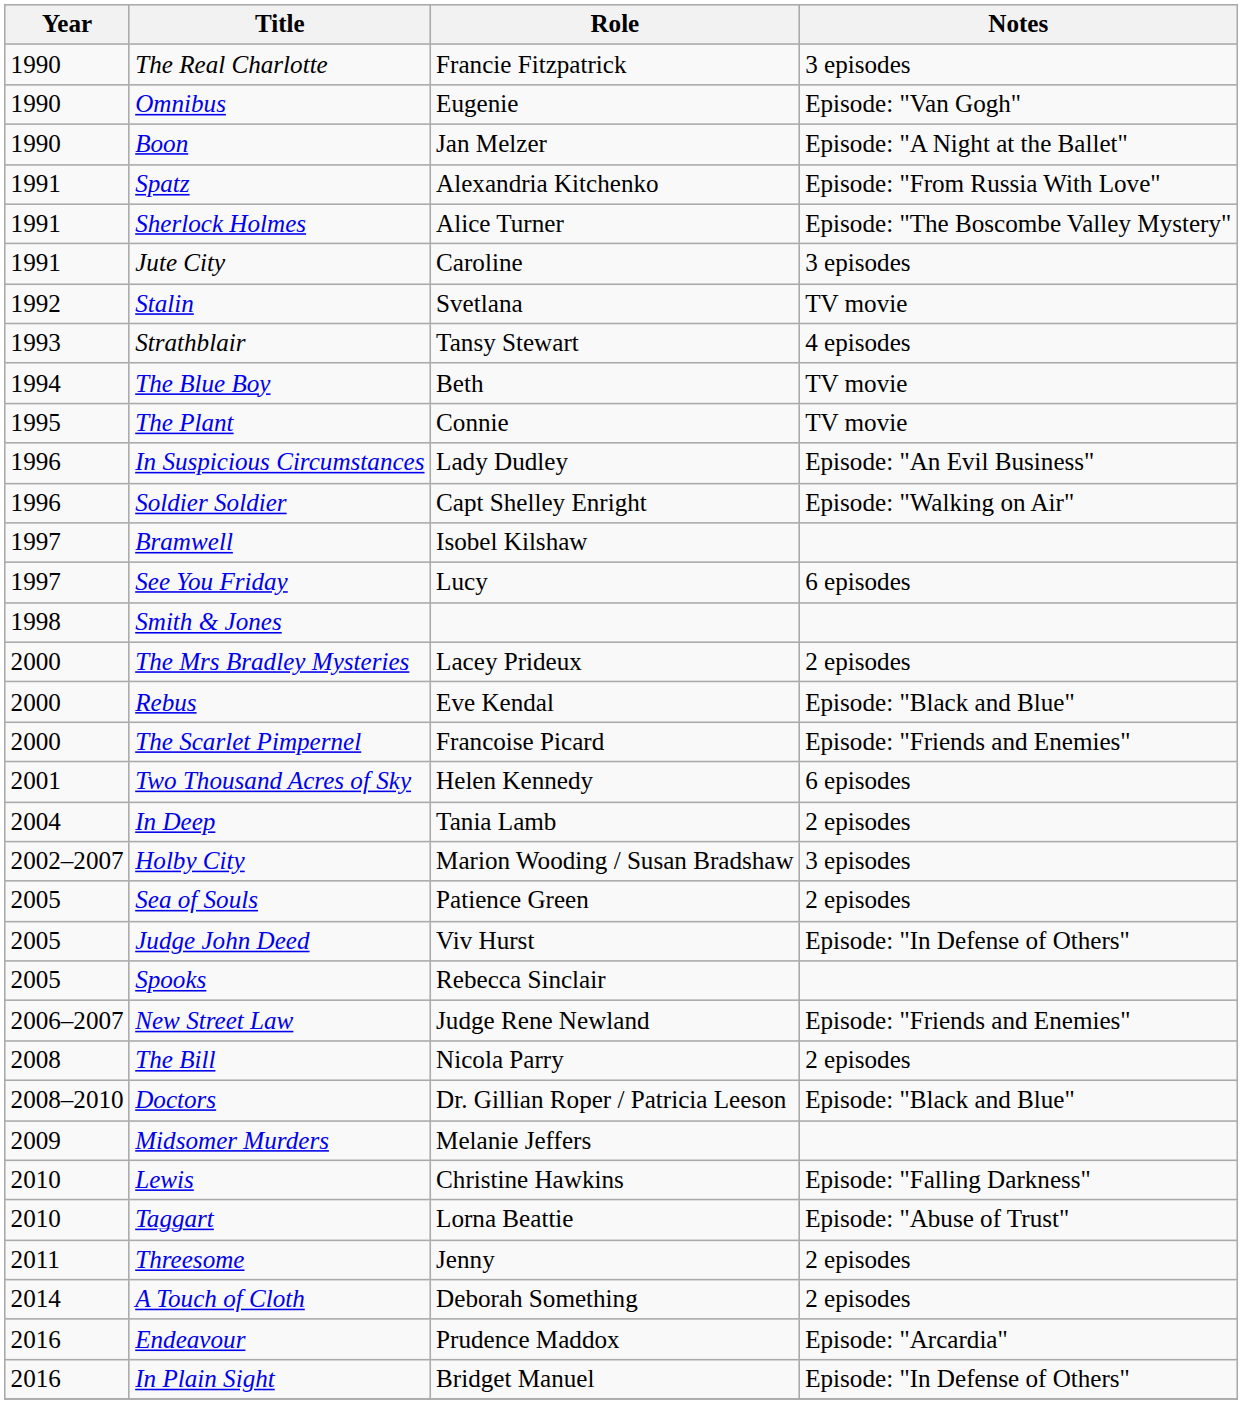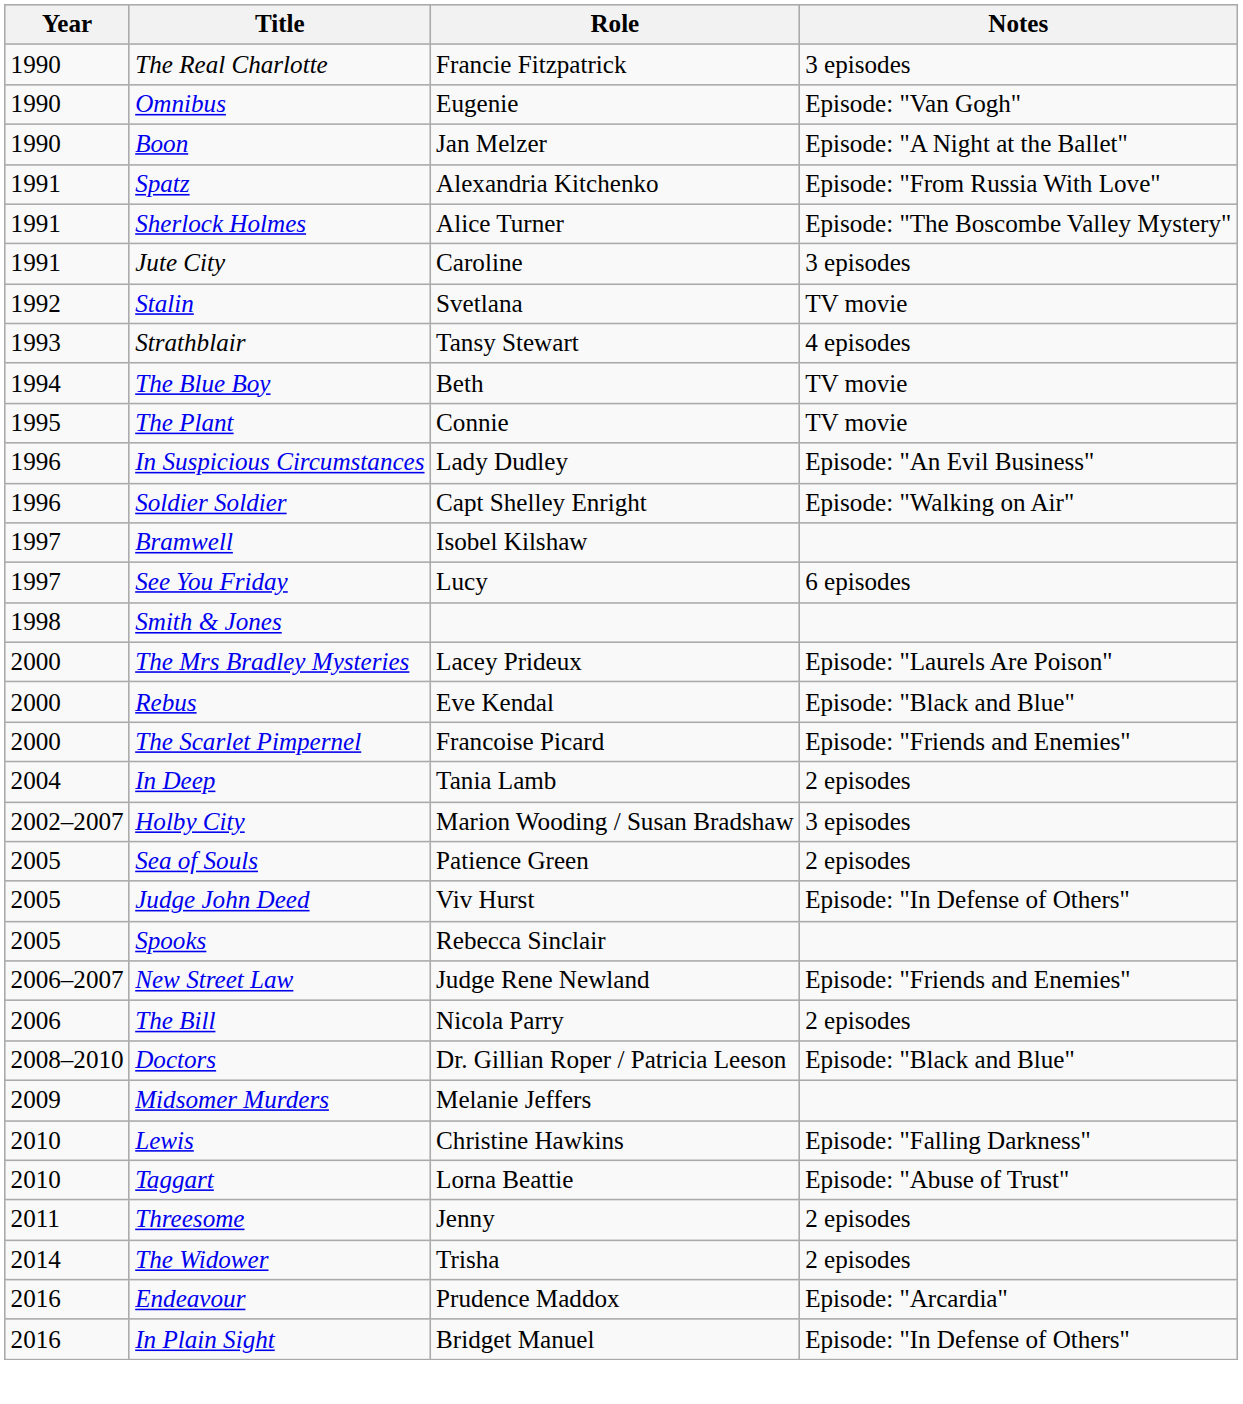 <table class="wikitable sortable">
 <tr>
 <th>Year</th>
 <th>Title</th>
 <th>Role</th>
 <th class="unsortable">Notes</th>
 </tr>
 <tr>
 <td>1990</td>
 <td><em>The Real Charlotte</em></td>
 <td>Francie Fitzpatrick</td>
 <td>3 episodes</td>
 </tr>
 <tr>
 <td>1990</td>
 <td><em><a href='#'>Omnibus</a></em></td>
 <td>Eugenie</td>
 <td>Episode: "Van Gogh"</td>
 </tr>
 <tr>
 <td>1990</td>
 <td><em><a href='#'>Boon</a></em></td>
 <td>Jan Melzer</td>
 <td>Episode: "A Night at the Ballet"</td>
 </tr>
 <tr>
 <td>1991</td>
 <td><em><a href='#'>Spatz</a></em></td>
 <td>Alexandria Kitchenko</td>
 <td>Episode: "From Russia With Love"</td>
 </tr>
 <tr>
 <td>1991</td>
 <td><em><a href='#'>Sherlock Holmes</a></em></td>
 <td>Alice Turner</td>
 <td>Episode: "The Boscombe Valley Mystery"</td>
 </tr>
 <tr>
 <td>1991</td>
 <td><em>Jute City</em></td>
 <td>Caroline</td>
 <td>3 episodes</td>
 </tr>
 <tr>
 <td>1992</td>
 <td><em><a href='#'>Stalin</a></em></td>
 <td>Svetlana</td>
 <td>TV movie</td>
 </tr>
 <tr>
 <td>1993</td>
 <td><em>Strathblair</em></td>
 <td>Tansy Stewart</td>
 <td>4 episodes</td>
 </tr>
 <tr>
 <td>1994</td>
 <td><em><a href='#'>The Blue Boy</a></em></td>
 <td>Beth</td>
 <td>TV movie</td>
 </tr>
 <tr>
 <td>1995</td>
 <td><em><a href='#'>The Plant</a></em></td>
 <td>Connie</td>
 <td>TV movie</td>
 </tr>
 <tr>
 <td>1996</td>
 <td><em><a href='#'>In Suspicious Circumstances</a></em></td>
 <td>Lady Dudley</td>
 <td>Episode: "An Evil Business"</td>
 </tr>
 <tr>
 <td>1996</td>
 <td><em><a href='#'>Soldier Soldier</a></em></td>
 <td>Capt Shelley Enright</td>
 <td>Episode: "Walking on Air"</td>
 </tr>
 <tr>
 <td>1997</td>
 <td><em><a href='#'>Bramwell</a></em></td>
 <td>Isobel Kilshaw</td>
 <td></td>
 </tr>
 <tr>
 <td>1997</td>
 <td><em><a href='#'>See You Friday</a></em></td>
 <td>Lucy</td>
 <td>6 episodes</td>
 </tr>
 <tr>
 <td>1998</td>
 <td><em><a href='#'>Smith & Jones</a></em></td>
 <td></td>
 <td></td>
 </tr>
 <tr>
 <td>2000</td>
 <td><em><a href='#'>The Mrs Bradley Mysteries</a></em></td>
 <td>Lacey Prideux</td>
-<td>2 episodes</td>
+<td>Episode: "Laurels Are Poison"</td>
 </tr>
 <tr>
 <td>2000</td>
 <td><em><a href='#'>Rebus</a></em></td>
 <td>Eve Kendal</td>
 <td>Episode: "Black and Blue"</td>
 </tr>
 <tr>
 <td>2000</td>
 <td><em><a href='#'>The Scarlet Pimpernel</a></em></td>
 <td>Francoise Picard</td>
 <td>Episode: "Friends and Enemies"</td>
-</tr>
-<tr>
-<td>2001</td>
-<td><em><a href='#'>Two Thousand Acres of Sky</a></em></td>
-<td>Helen Kennedy</td>
-<td>6 episodes</td>
 </tr>
 <tr>
 <td>2004</td>
 <td><em><a href='#'>In Deep</a></em></td>
 <td>Tania Lamb</td>
 <td>2 episodes</td>
 </tr>
 <tr>
 <td>2002–2007</td>
 <td><em><a href='#'>Holby City</a></em></td>
 <td>Marion Wooding / Susan Bradshaw</td>
 <td>3 episodes</td>
 </tr>
 <tr>
 <td>2005</td>
 <td><em><a href='#'>Sea of Souls</a></em></td>
 <td>Patience Green</td>
 <td>2 episodes</td>
 </tr>
 <tr>
 <td>2005</td>
 <td><em><a href='#'>Judge John Deed</a></em></td>
 <td>Viv Hurst</td>
 <td>Episode: "In Defense of Others"</td>
 </tr>
 <tr>
 <td>2005</td>
 <td><em><a href='#'>Spooks</a></em></td>
 <td>Rebecca Sinclair</td>
 <td></td>
 </tr>
 <tr>
 <td>2006–2007</td>
 <td><em><a href='#'>New Street Law</a></em></td>
 <td>Judge Rene Newland</td>
 <td>Episode: "Friends and Enemies"</td>
 </tr>
 <tr>
-<td>2008</td>
+<td>2006</td>
 <td><em><a href='#'>The Bill</a></em></td>
 <td>Nicola Parry</td>
 <td>2 episodes</td>
 </tr>
 <tr>
 <td>2008–2010</td>
 <td><em><a href='#'>Doctors</a></em></td>
 <td>Dr. Gillian Roper / Patricia Leeson</td>
 <td>Episode: "Black and Blue"</td>
 </tr>
 <tr>
 <td>2009</td>
 <td><em><a href='#'>Midsomer Murders</a></em></td>
 <td>Melanie Jeffers</td>
 <td></td>
 </tr>
 <tr>
 <td>2010</td>
 <td><em><a href='#'>Lewis</a></em></td>
 <td>Christine Hawkins</td>
 <td>Episode: "Falling Darkness"</td>
 </tr>
 <tr>
 <td>2010</td>
 <td><em><a href='#'>Taggart</a></em></td>
 <td>Lorna Beattie</td>
 <td>Episode: "Abuse of Trust"</td>
 </tr>
 <tr>
 <td>2011</td>
 <td><em><a href='#'>Threesome</a></em></td>
 <td>Jenny</td>
 <td>2 episodes</td>
 </tr>
 <tr>
 <td>2014</td>
-<td><em><a href='#'>A Touch of Cloth</a></em></td>
-<td>Deborah Something</td>
+<td><em><a href='#'>The Widower</a></em></td>
+<td>Trisha</td>
 <td>2 episodes</td>
 </tr>
 <tr>
 <td>2016</td>
 <td><em><a href='#'>Endeavour</a></em></td>
 <td>Prudence Maddox</td>
 <td>Episode: "Arcardia"</td>
 </tr>
 <tr>
 <td>2016</td>
 <td><em><a href='#'>In Plain Sight</a></em></td>
 <td>Bridget Manuel</td>
 <td>Episode: "In Defense of Others"</td>
 </tr>
 <tr>
 </tr>
 </table>
